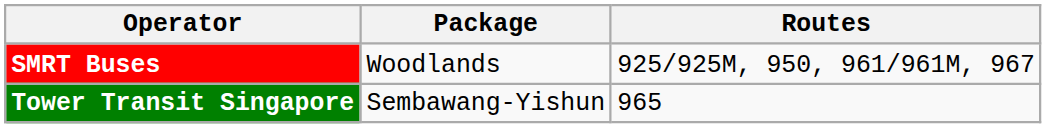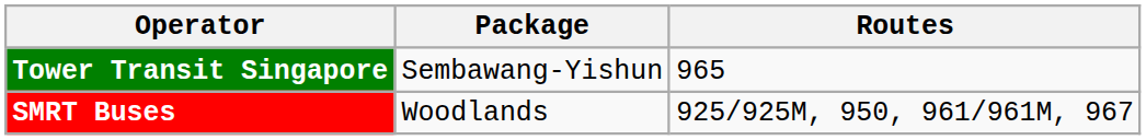 <table class="wikitable" style="font-size:85%; text-align: left">
 <tr>
 <th>Operator</th>
 <th>Package</th>
 <th>Routes</th>
 </tr>
 <tr>
+<td style="background-color:#008000; color: white"><strong>Tower Transit Singapore</strong></td>
+<td>Sembawang-Yishun</td>
+<td>965</td>
+</tr>
+<tr>
 <td style="background-color:#FF0000; color: white"><strong>SMRT Buses</strong></td>
 <td>Woodlands</td>
 <td>925/925M, 950, 961/961M, 967</td>
 </tr>
-<tr>
-<td style="background-color:#008000; color: white"><strong>Tower Transit Singapore</strong></td>
-<td>Sembawang-Yishun</td>
-<td>965</td>
-</tr>
 </table>
